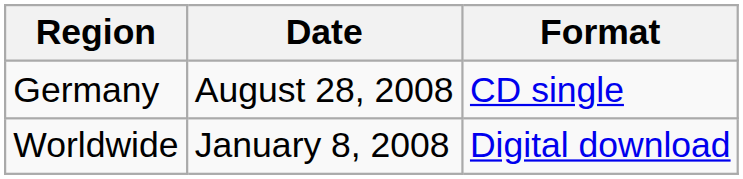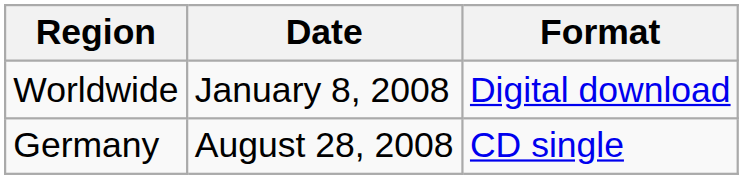 <table class="wikitable">
 <tr>
 <th>Region</th>
 <th>Date</th>
 <th>Format</th>
 </tr>
 <tr>
+<td>Worldwide</td>
+<td>January 8, 2008</td>
+<td><a href='#'>Digital download</a></td>
+</tr>
+<tr>
 <td>Germany</td>
 <td>August 28, 2008</td>
 <td><a href='#'>CD single</a></td>
 </tr>
-<tr>
-<td>Worldwide</td>
-<td>January 8, 2008</td>
-<td><a href='#'>Digital download</a></td>
-</tr>
 </table>
